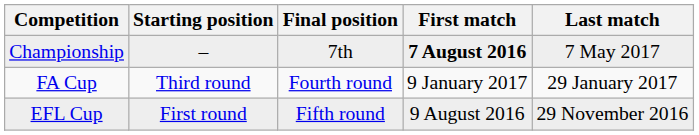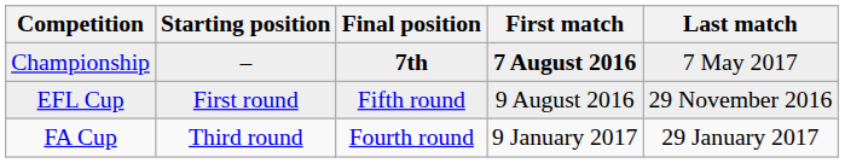 <table class="wikitable" style="text-align:center">
 <tr>
 <th width=0%>Competition</th>
 <th width=0%>Starting position</th>
 <th width=0%>Final position</th>
 <th width=0%>First match</th>
 <th width=0%>Last match</th>
 </tr>
 <tr style="background:#eee">
 <td><a href='#'>Championship</a></td>
 <td>–</td>
-<td>7th</td>
+<td><strong>7th</strong></td>
 <td><strong>7 August 2016</strong></td>
 <td>7 May 2017</td>
+</tr>
+<tr style="background:#eee">
+<td><a href='#'>EFL Cup</a></td>
+<td><a href='#'>First round</a></td>
+<td><a href='#'>Fifth round</a></td>
+<td>9 August 2016</td>
+<td>29 November 2016</td>
 </tr>
 <tr>
 <td><a href='#'>FA Cup</a></td>
 <td><a href='#'>Third round</a></td>
 <td><a href='#'>Fourth round</a></td>
 <td>9 January 2017</td>
 <td>29 January 2017</td>
 </tr>
-<tr style="background:#eee">
-<td><a href='#'>EFL Cup</a></td>
-<td><a href='#'>First round</a></td>
-<td><a href='#'>Fifth round</a></td>
-<td>9 August 2016</td>
-<td>29 November 2016</td>
-</tr>
 </table>
